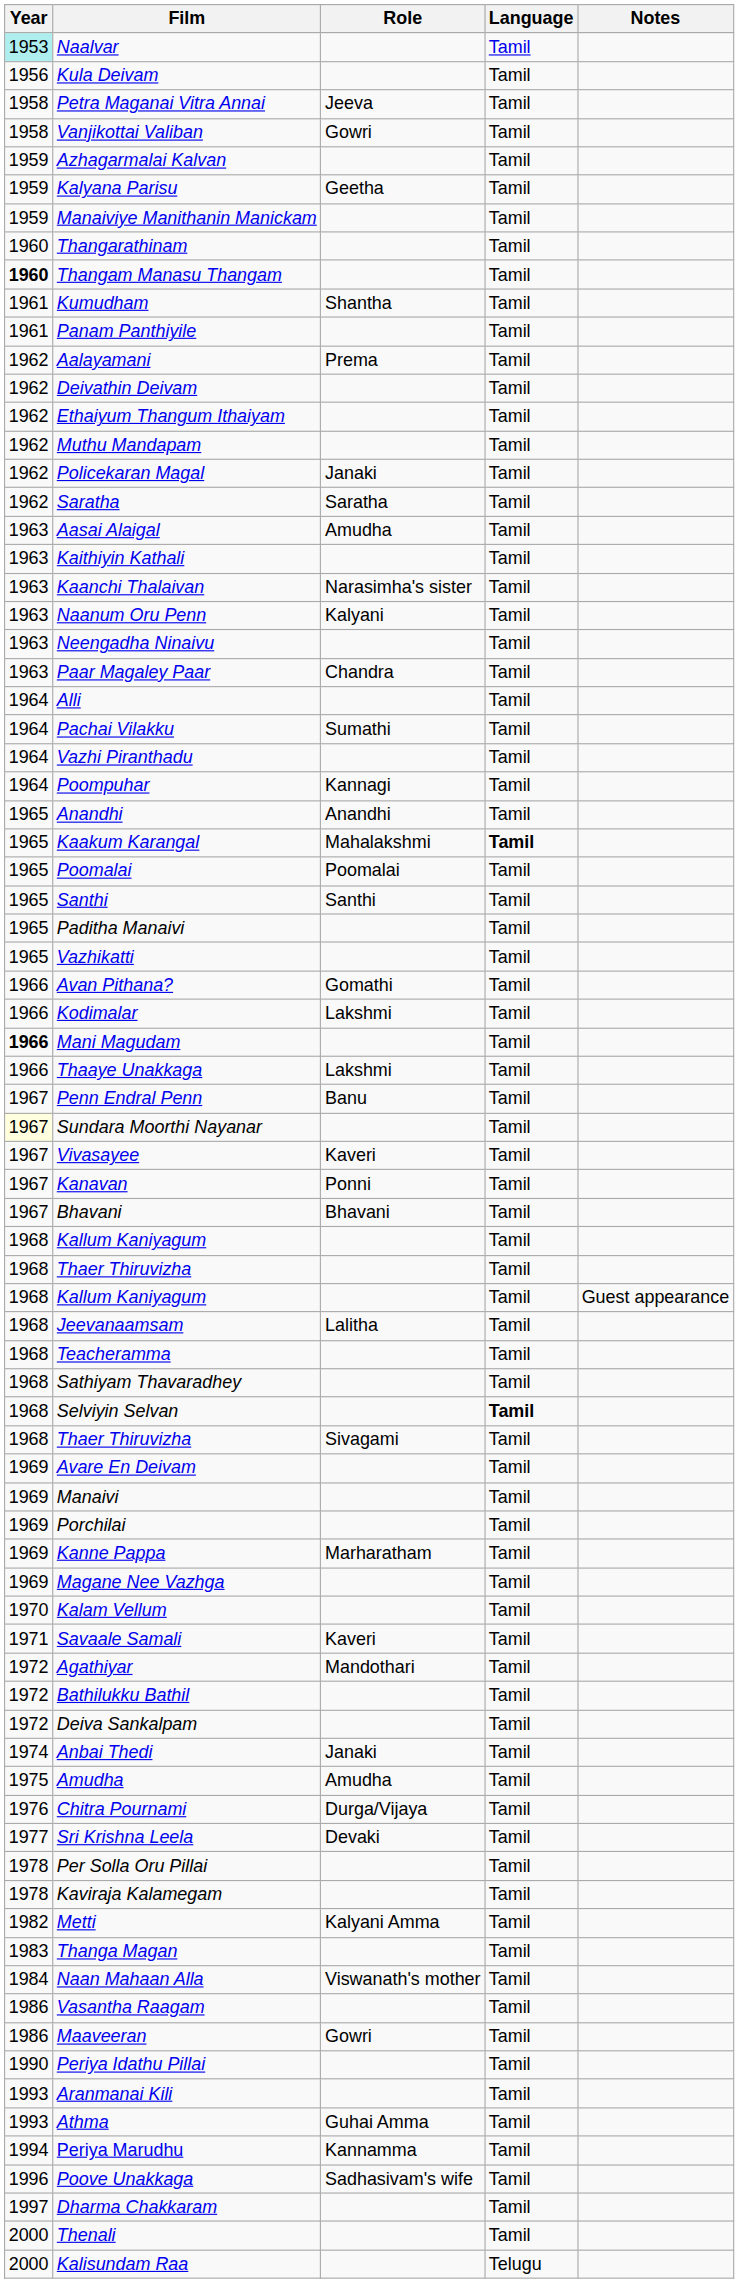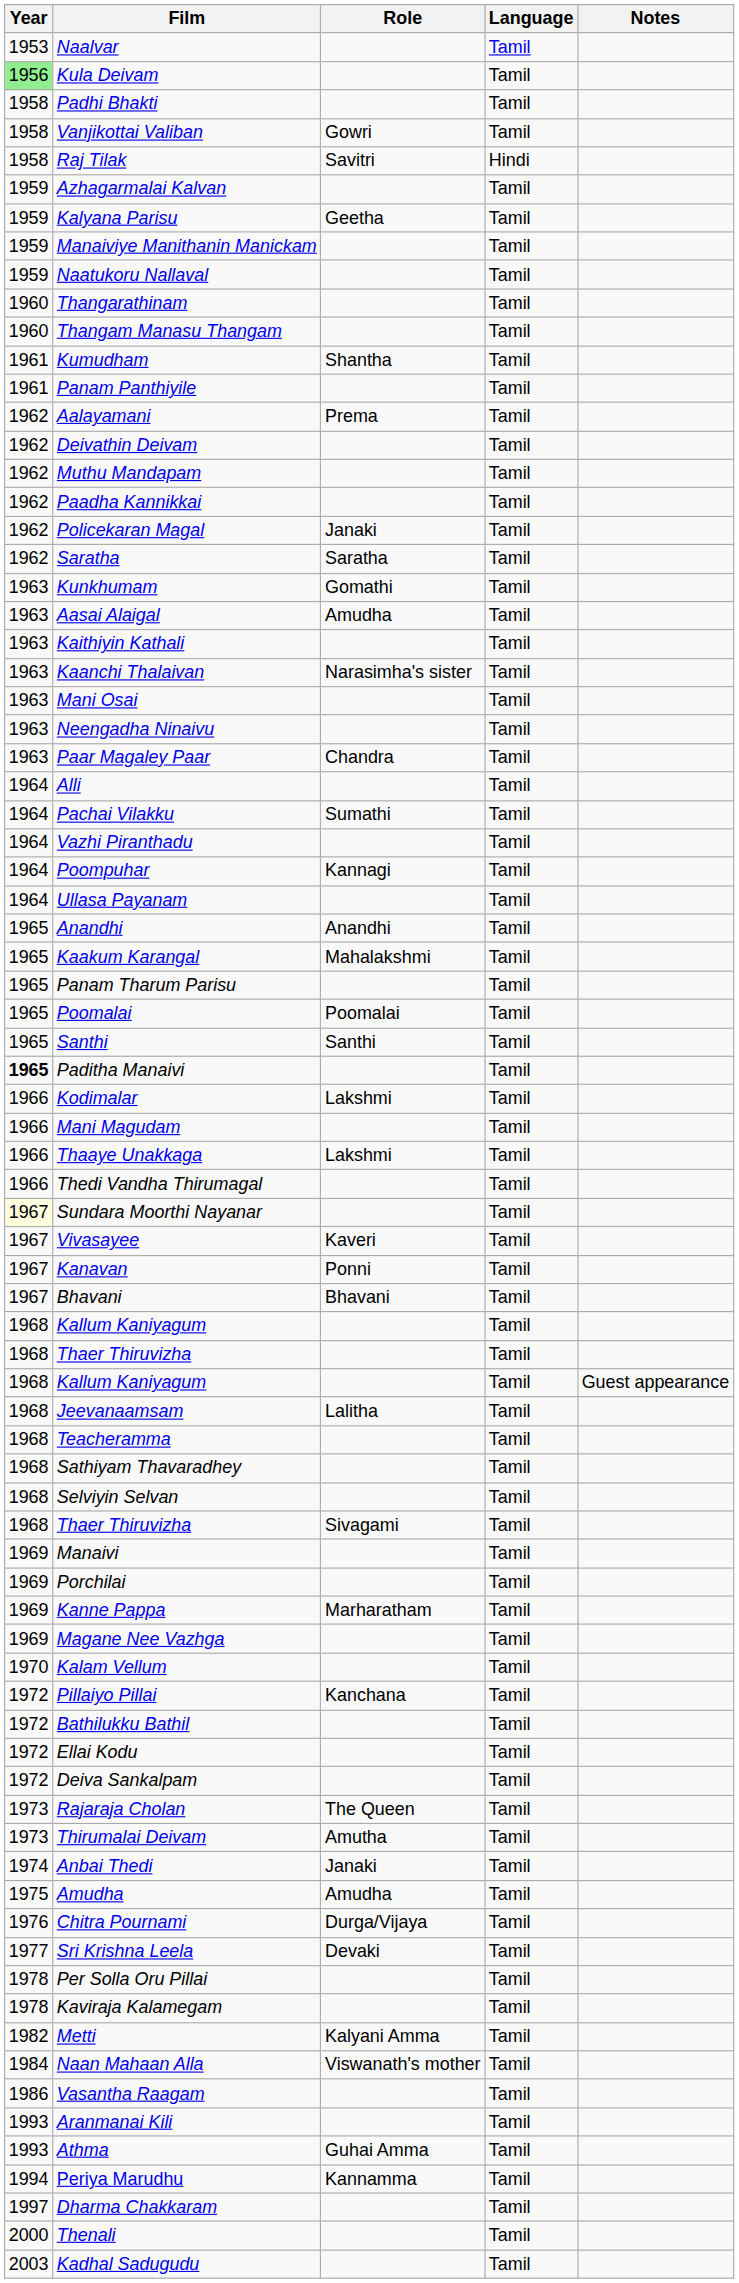 <table class="wikitable sortable">
 <tr style="background:#ccc; text-align:center;">
 <th>Year</th>
 <th>Film</th>
 <th>Role</th>
 <th>Language</th>
 <th>Notes</th>
 </tr>
 <tr>
-<td style="background: paleturquoise;">1953</td>
+<td>1953</td>
 <td><em><a href='#'>Naalvar</a></em></td>
 <td></td>
 <td><a href='#'>Tamil</a></td>
 <td></td>
 </tr>
 <tr>
-<td>1956</td>
+<td style="background: lightgreen;">1956</td>
 <td><em><a href='#'>Kula Deivam</a></em></td>
 <td></td>
 <td>Tamil</td>
 <td></td>
 </tr>
 <tr>
 <td>1958</td>
-<td><em><a href='#'>Petra Maganai Vitra Annai</a></em></td>
-<td>Jeeva</td>
+<td><em><a href='#'>Padhi Bhakti</a></em></td>
+<td></td>
 <td>Tamil</td>
 <td></td>
 </tr>
 <tr>
 <td>1958</td>
 <td><em><a href='#'>Vanjikottai Valiban</a></em></td>
 <td>Gowri</td>
 <td>Tamil</td>
+<td></td>
+</tr>
+<tr>
+<td>1958</td>
+<td><em><a href='#'>Raj Tilak</a></em></td>
+<td>Savitri</td>
+<td>Hindi</td>
 <td></td>
 </tr>
 <tr>
 <td>1959</td>
 <td><em><a href='#'>Azhagarmalai Kalvan</a></em></td>
 <td></td>
 <td>Tamil</td>
 <td></td>
 </tr>
 <tr>
 <td>1959</td>
 <td><em><a href='#'>Kalyana Parisu</a></em></td>
 <td>Geetha</td>
 <td>Tamil</td>
 <td></td>
 </tr>
 <tr>
 <td>1959</td>
 <td><em><a href='#'>Manaiviye Manithanin Manickam</a></em></td>
 <td></td>
 <td>Tamil</td>
 <td></td>
 </tr>
 <tr>
+<td>1959</td>
+<td><em><a href='#'>Naatukoru Nallaval</a></em></td>
+<td></td>
+<td>Tamil</td>
+<td></td>
+</tr>
+<tr>
 <td>1960</td>
 <td><em><a href='#'>Thangarathinam</a></em></td>
 <td></td>
 <td>Tamil</td>
 <td></td>
 </tr>
 <tr>
-<td><strong>1960</strong></td>
+<td>1960</td>
 <td><em><a href='#'>Thangam Manasu Thangam</a></em></td>
 <td></td>
 <td>Tamil</td>
 <td></td>
 </tr>
 <tr>
 <td>1961</td>
 <td><em><a href='#'>Kumudham</a></em></td>
 <td>Shantha</td>
 <td>Tamil</td>
 <td></td>
 </tr>
 <tr>
 <td>1961</td>
 <td><em><a href='#'>Panam Panthiyile</a></em></td>
 <td></td>
 <td>Tamil</td>
 <td></td>
 </tr>
 <tr>
 <td>1962</td>
 <td><em><a href='#'>Aalayamani</a></em></td>
 <td>Prema</td>
 <td>Tamil</td>
 <td></td>
 </tr>
 <tr>
 <td>1962</td>
 <td><em><a href='#'>Deivathin Deivam</a></em></td>
 <td></td>
 <td>Tamil</td>
 <td></td>
 </tr>
 <tr>
 <td>1962</td>
-<td><em><a href='#'>Ethaiyum Thangum Ithaiyam</a></em></td>
+<td><em><a href='#'>Muthu Mandapam</a></em></td>
 <td></td>
 <td>Tamil</td>
 <td></td>
 </tr>
 <tr>
 <td>1962</td>
-<td><em><a href='#'>Muthu Mandapam</a></em></td>
+<td><em><a href='#'>Paadha Kannikkai</a></em></td>
 <td></td>
 <td>Tamil</td>
 <td></td>
 </tr>
 <tr>
 <td>1962</td>
 <td><em><a href='#'>Policekaran Magal</a></em></td>
 <td>Janaki</td>
 <td>Tamil</td>
 <td></td>
 </tr>
 <tr>
 <td>1962</td>
 <td><em><a href='#'>Saratha</a></em></td>
 <td>Saratha</td>
+<td>Tamil</td>
+<td></td>
+</tr>
+<tr>
+<td>1963</td>
+<td><em><a href='#'>Kunkhumam</a></em></td>
+<td>Gomathi</td>
 <td>Tamil</td>
 <td></td>
 </tr>
 <tr>
 <td>1963</td>
 <td><em><a href='#'>Aasai Alaigal</a></em></td>
 <td>Amudha</td>
 <td>Tamil</td>
 <td></td>
 </tr>
 <tr>
 <td>1963</td>
 <td><em><a href='#'>Kaithiyin Kathali</a></em></td>
 <td></td>
 <td>Tamil</td>
 <td></td>
 </tr>
 <tr>
 <td>1963</td>
 <td><em><a href='#'>Kaanchi Thalaivan</a></em></td>
 <td>Narasimha's sister</td>
 <td>Tamil</td>
 <td></td>
 </tr>
 <tr>
 <td>1963</td>
-<td><em><a href='#'>Naanum Oru Penn</a></em></td>
-<td>Kalyani</td>
+<td><em><a href='#'>Mani Osai</a></em></td>
+<td></td>
 <td>Tamil</td>
 <td></td>
 </tr>
 <tr>
 <td>1963</td>
 <td><em><a href='#'>Neengadha Ninaivu</a></em></td>
 <td></td>
 <td>Tamil</td>
 <td></td>
 </tr>
 <tr>
 <td>1963</td>
 <td><em><a href='#'>Paar Magaley Paar</a></em></td>
 <td>Chandra</td>
 <td>Tamil</td>
 <td></td>
 </tr>
 <tr>
 <td>1964</td>
 <td><em><a href='#'>Alli</a></em></td>
 <td></td>
 <td>Tamil</td>
 <td></td>
 </tr>
 <tr>
 <td>1964</td>
 <td><em><a href='#'>Pachai Vilakku</a></em></td>
 <td>Sumathi</td>
 <td>Tamil</td>
 <td></td>
 </tr>
 <tr>
 <td>1964</td>
 <td><em><a href='#'>Vazhi Piranthadu</a></em></td>
 <td></td>
 <td>Tamil</td>
 <td></td>
 </tr>
 <tr>
 <td>1964</td>
 <td><em><a href='#'>Poompuhar</a></em></td>
 <td>Kannagi</td>
 <td>Tamil</td>
 <td></td>
 </tr>
 <tr>
+<td>1964</td>
+<td><em><a href='#'>Ullasa Payanam</a></em></td>
+<td></td>
+<td>Tamil</td>
+<td></td>
+</tr>
+<tr>
 <td>1965</td>
 <td><em><a href='#'>Anandhi</a></em></td>
 <td>Anandhi</td>
 <td>Tamil</td>
 <td></td>
 </tr>
 <tr>
 <td>1965</td>
 <td><em><a href='#'>Kaakum Karangal</a></em></td>
 <td>Mahalakshmi</td>
-<td><strong>Tamil</strong></td>
+<td>Tamil</td>
+<td></td>
+</tr>
+<tr>
+<td>1965</td>
+<td><em>Panam Tharum Parisu</em></td>
+<td></td>
+<td>Tamil</td>
 <td></td>
 </tr>
 <tr>
 <td>1965</td>
 <td><em><a href='#'>Poomalai</a></em></td>
 <td>Poomalai</td>
 <td>Tamil</td>
 <td></td>
 </tr>
 <tr>
 <td>1965</td>
 <td><em><a href='#'>Santhi</a></em></td>
 <td>Santhi</td>
 <td>Tamil</td>
 <td></td>
 </tr>
 <tr>
-<td>1965</td>
+<td><strong>1965</strong></td>
 <td><em>Paditha Manaivi</em></td>
 <td></td>
-<td>Tamil</td>
-<td></td>
-</tr>
-<tr>
-<td>1965</td>
-<td><em><a href='#'>Vazhikatti</a></em></td>
-<td></td>
-<td>Tamil</td>
-<td></td>
-</tr>
-<tr>
-<td>1966</td>
-<td><em><a href='#'>Avan Pithana?</a></em></td>
-<td>Gomathi</td>
 <td>Tamil</td>
 <td></td>
 </tr>
 <tr>
 <td>1966</td>
 <td><em><a href='#'>Kodimalar</a></em></td>
 <td>Lakshmi</td>
 <td>Tamil</td>
 <td></td>
 </tr>
 <tr>
-<td><strong>1966</strong></td>
+<td>1966</td>
 <td><em><a href='#'>Mani Magudam</a></em></td>
 <td></td>
 <td>Tamil</td>
 <td></td>
 </tr>
 <tr>
 <td>1966</td>
 <td><em><a href='#'>Thaaye Unakkaga</a></em></td>
 <td>Lakshmi</td>
 <td>Tamil</td>
 <td></td>
 </tr>
 <tr>
-<td>1967</td>
-<td><em><a href='#'>Penn Endral Penn</a></em></td>
-<td>Banu</td>
+<td>1966</td>
+<td><em>Thedi Vandha Thirumagal</em></td>
+<td></td>
 <td>Tamil</td>
 <td></td>
 </tr>
 <tr>
 <td style="background: lightyellow;">1967</td>
 <td><em>Sundara Moorthi Nayanar</em></td>
 <td></td>
 <td>Tamil</td>
 <td></td>
 </tr>
 <tr>
 <td>1967</td>
 <td><em><a href='#'>Vivasayee</a></em></td>
 <td>Kaveri</td>
 <td>Tamil</td>
 <td></td>
 </tr>
 <tr>
 <td>1967</td>
 <td><em><a href='#'>Kanavan</a></em></td>
 <td>Ponni</td>
 <td>Tamil</td>
 <td></td>
 </tr>
 <tr>
 <td>1967</td>
 <td><em>Bhavani</em></td>
 <td>Bhavani</td>
 <td>Tamil</td>
 <td></td>
 </tr>
 <tr>
 <td>1968</td>
 <td><em><a href='#'>Kallum Kaniyagum</a></em></td>
 <td></td>
 <td>Tamil</td>
 <td></td>
 </tr>
 <tr>
 <td>1968</td>
 <td><em><a href='#'>Thaer Thiruvizha</a></em></td>
 <td></td>
 <td>Tamil</td>
 <td></td>
 </tr>
 <tr>
 <td>1968</td>
 <td><em><a href='#'>Kallum Kaniyagum</a></em></td>
 <td></td>
 <td>Tamil</td>
 <td>Guest appearance</td>
 </tr>
 <tr>
 <td>1968</td>
 <td><em><a href='#'>Jeevanaamsam</a></em></td>
 <td>Lalitha</td>
 <td>Tamil</td>
 <td></td>
 </tr>
 <tr>
 <td>1968</td>
 <td><em><a href='#'>Teacheramma</a></em></td>
 <td></td>
 <td>Tamil</td>
 <td></td>
 </tr>
 <tr>
 <td>1968</td>
 <td><em>Sathiyam Thavaradhey</em></td>
 <td></td>
 <td>Tamil</td>
 <td></td>
 </tr>
 <tr>
 <td>1968</td>
 <td><em>Selviyin Selvan</em></td>
 <td></td>
-<td><strong>Tamil</strong></td>
+<td>Tamil</td>
 <td></td>
 </tr>
 <tr>
 <td>1968</td>
 <td><em><a href='#'>Thaer Thiruvizha</a></em></td>
 <td>Sivagami</td>
-<td>Tamil</td>
-<td></td>
-</tr>
-<tr>
-<td>1969</td>
-<td><em><a href='#'>Avare En Deivam</a></em></td>
-<td></td>
 <td>Tamil</td>
 <td></td>
 </tr>
 <tr>
 <td>1969</td>
 <td><em>Manaivi</em></td>
 <td></td>
 <td>Tamil</td>
 <td></td>
 </tr>
 <tr>
 <td>1969</td>
 <td><em>Porchilai</em></td>
 <td></td>
 <td>Tamil</td>
 <td></td>
 </tr>
 <tr>
 <td>1969</td>
 <td><em><a href='#'>Kanne Pappa</a></em></td>
 <td>Marharatham</td>
 <td>Tamil</td>
 <td></td>
 </tr>
 <tr>
 <td>1969</td>
 <td><em><a href='#'>Magane Nee Vazhga</a></em></td>
 <td></td>
 <td>Tamil</td>
 <td></td>
 </tr>
 <tr>
 <td>1970</td>
 <td><em><a href='#'>Kalam Vellum</a></em></td>
 <td></td>
 <td>Tamil</td>
 <td></td>
 </tr>
 <tr>
-<td>1971</td>
-<td><em><a href='#'>Savaale Samali</a></em></td>
-<td>Kaveri</td>
-<td>Tamil</td>
-<td></td>
-</tr>
-<tr>
 <td>1972</td>
-<td><em><a href='#'>Agathiyar</a></em></td>
-<td>Mandothari</td>
+<td><em><a href='#'>Pillaiyo Pillai</a></em></td>
+<td>Kanchana</td>
 <td>Tamil</td>
 <td></td>
 </tr>
 <tr>
 <td>1972</td>
 <td><em><a href='#'>Bathilukku Bathil</a></em></td>
 <td></td>
 <td>Tamil</td>
 <td></td>
 </tr>
 <tr>
 <td>1972</td>
+<td><em>Ellai Kodu</em></td>
+<td></td>
+<td>Tamil</td>
+<td></td>
+</tr>
+<tr>
+<td>1972</td>
 <td><em>Deiva Sankalpam</em></td>
 <td></td>
+<td>Tamil</td>
+<td></td>
+</tr>
+<tr>
+<td>1973</td>
+<td><em><a href='#'>Rajaraja Cholan</a></em></td>
+<td>The Queen</td>
+<td>Tamil</td>
+<td></td>
+</tr>
+<tr>
+<td>1973</td>
+<td><em><a href='#'>Thirumalai Deivam</a></em></td>
+<td>Amutha</td>
 <td>Tamil</td>
 <td></td>
 </tr>
 <tr>
 <td>1974</td>
 <td><em><a href='#'>Anbai Thedi</a></em></td>
 <td>Janaki</td>
 <td>Tamil</td>
 <td></td>
 </tr>
 <tr>
 <td>1975</td>
 <td><em><a href='#'>Amudha</a></em></td>
 <td>Amudha</td>
 <td>Tamil</td>
 <td></td>
 </tr>
 <tr>
 <td>1976</td>
 <td><em><a href='#'>Chitra Pournami</a></em></td>
 <td>Durga/Vijaya</td>
 <td>Tamil</td>
 <td></td>
 </tr>
 <tr>
 <td>1977</td>
 <td><em><a href='#'>Sri Krishna Leela</a></em></td>
 <td>Devaki</td>
 <td>Tamil</td>
 <td></td>
 </tr>
 <tr>
 <td>1978</td>
 <td><em>Per Solla Oru Pillai</em></td>
 <td></td>
 <td>Tamil</td>
 <td></td>
 </tr>
 <tr>
 <td>1978</td>
 <td><em>Kaviraja Kalamegam</em></td>
 <td></td>
 <td>Tamil</td>
 <td></td>
 </tr>
 <tr>
 <td>1982</td>
 <td><em><a href='#'>Metti</a></em></td>
 <td>Kalyani Amma</td>
 <td>Tamil</td>
 <td></td>
 </tr>
 <tr>
-<td>1983</td>
-<td><em><a href='#'>Thanga Magan</a></em></td>
-<td></td>
-<td>Tamil</td>
-<td></td>
-</tr>
-<tr>
 <td>1984</td>
 <td><em><a href='#'>Naan Mahaan Alla</a></em></td>
 <td>Viswanath's mother</td>
 <td>Tamil</td>
 <td></td>
 </tr>
 <tr>
 <td>1986</td>
 <td><em><a href='#'>Vasantha Raagam</a></em></td>
-<td></td>
-<td>Tamil</td>
-<td></td>
-</tr>
-<tr>
-<td>1986</td>
-<td><em><a href='#'>Maaveeran</a></em></td>
-<td>Gowri</td>
-<td>Tamil</td>
-<td></td>
-</tr>
-<tr>
-<td>1990</td>
-<td><em><a href='#'>Periya Idathu Pillai</a></em></td>
 <td></td>
 <td>Tamil</td>
 <td></td>
 </tr>
 <tr>
 <td>1993</td>
 <td><em><a href='#'>Aranmanai Kili</a></em></td>
 <td></td>
 <td>Tamil</td>
 <td></td>
 </tr>
 <tr>
 <td>1993</td>
 <td><em><a href='#'>Athma</a></em></td>
 <td>Guhai Amma</td>
 <td>Tamil</td>
 <td></td>
 </tr>
 <tr>
 <td>1994</td>
 <td><a href='#'>Periya Marudhu</a></td>
 <td>Kannamma</td>
 <td>Tamil</td>
 <td></td>
 </tr>
 <tr>
-<td>1996</td>
-<td><em><a href='#'>Poove Unakkaga</a></em></td>
-<td>Sadhasivam's wife</td>
-<td>Tamil</td>
-<td></td>
-</tr>
-<tr>
 <td>1997</td>
 <td><em><a href='#'>Dharma Chakkaram</a></em></td>
 <td></td>
 <td>Tamil</td>
 <td></td>
 </tr>
 <tr>
 <td>2000</td>
 <td><em><a href='#'>Thenali</a></em></td>
 <td></td>
 <td>Tamil</td>
 <td></td>
 </tr>
 <tr>
-<td>2000</td>
-<td><em><a href='#'>Kalisundam Raa</a></em></td>
+<td>2003</td>
+<td><em><a href='#'>Kadhal Sadugudu</a></em></td>
 <td></td>
-<td>Telugu</td>
+<td>Tamil</td>
 <td></td>
 </tr>
 </table>
